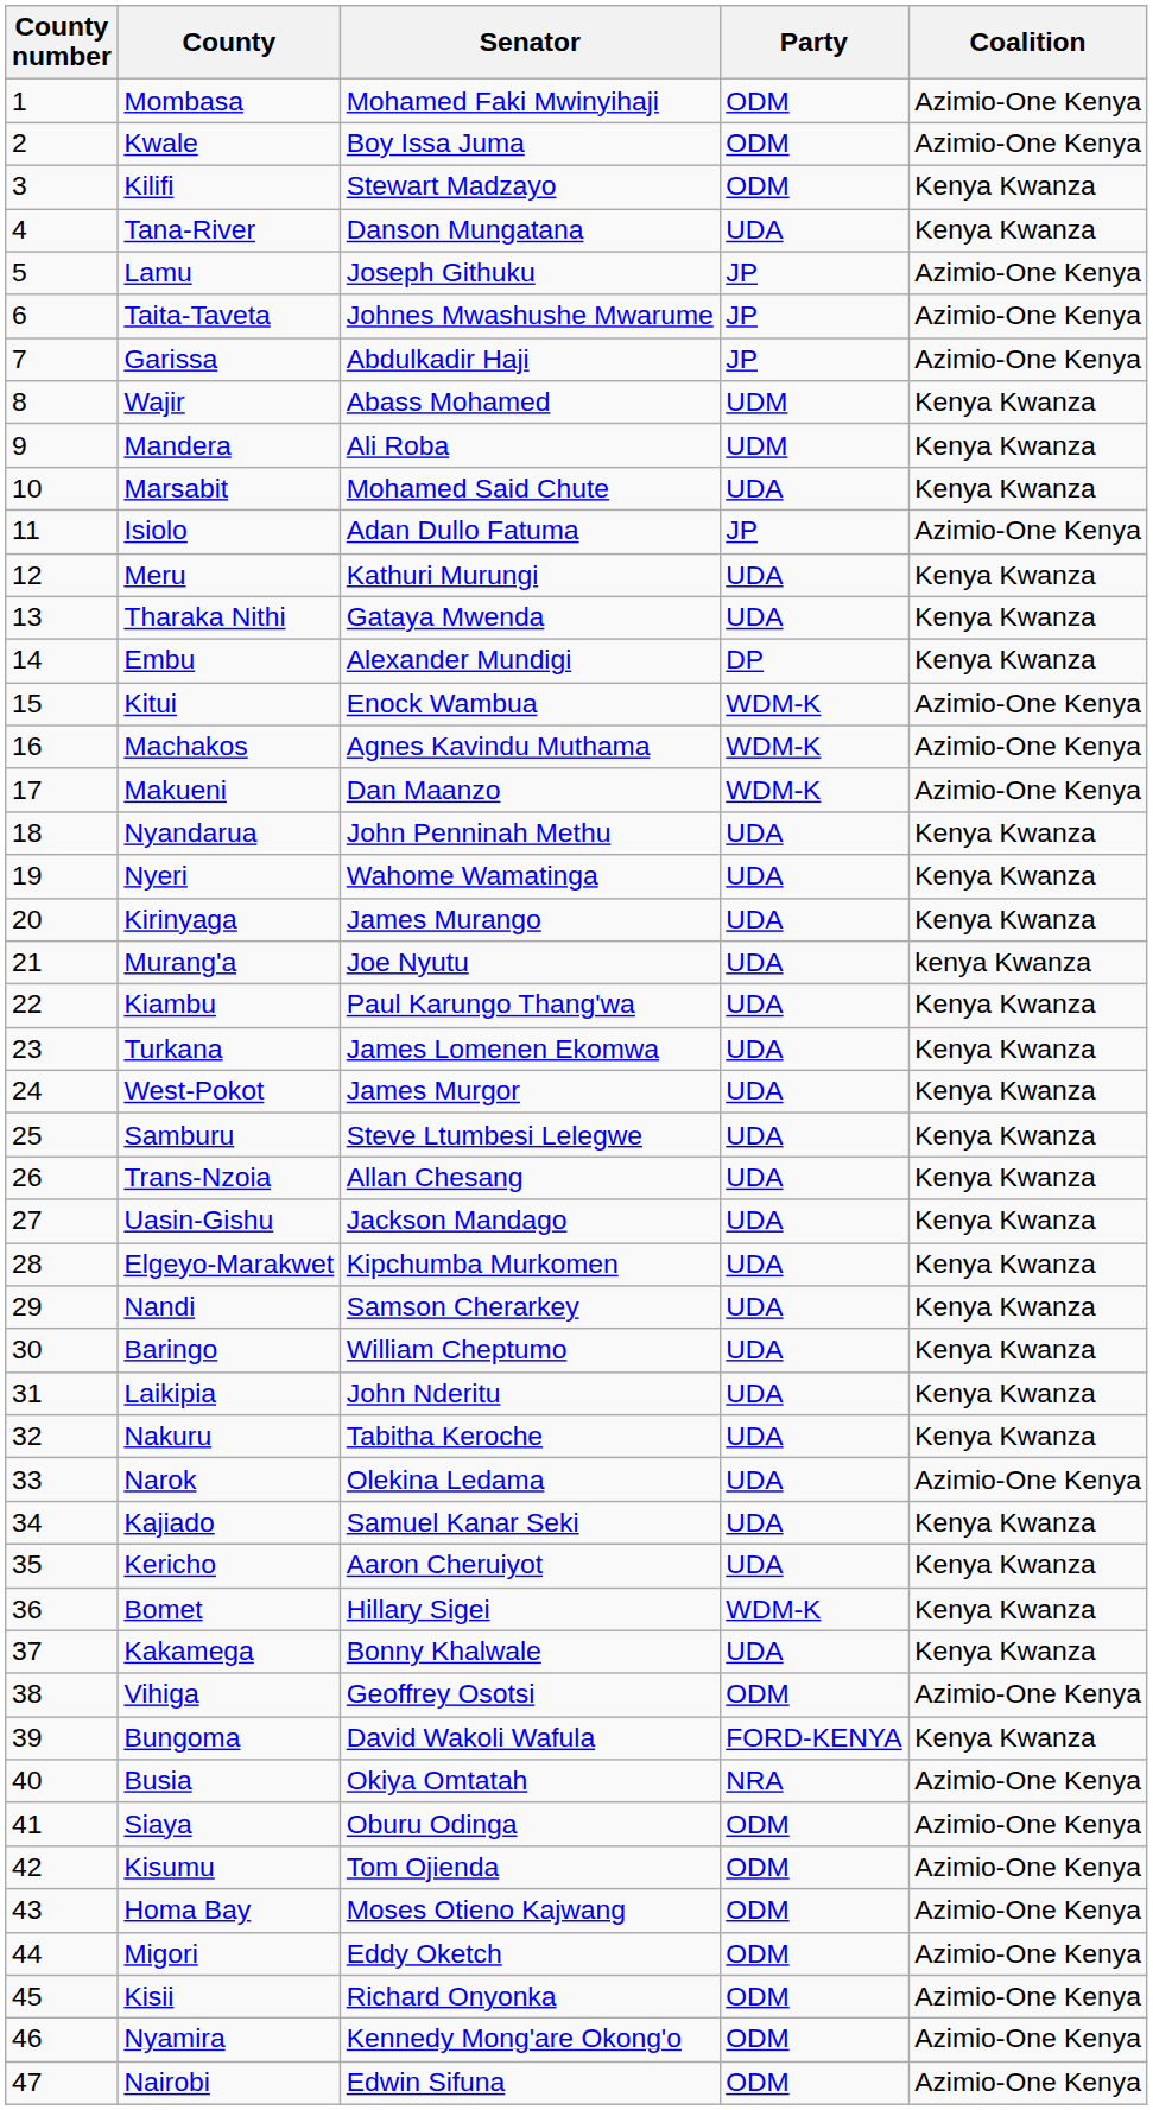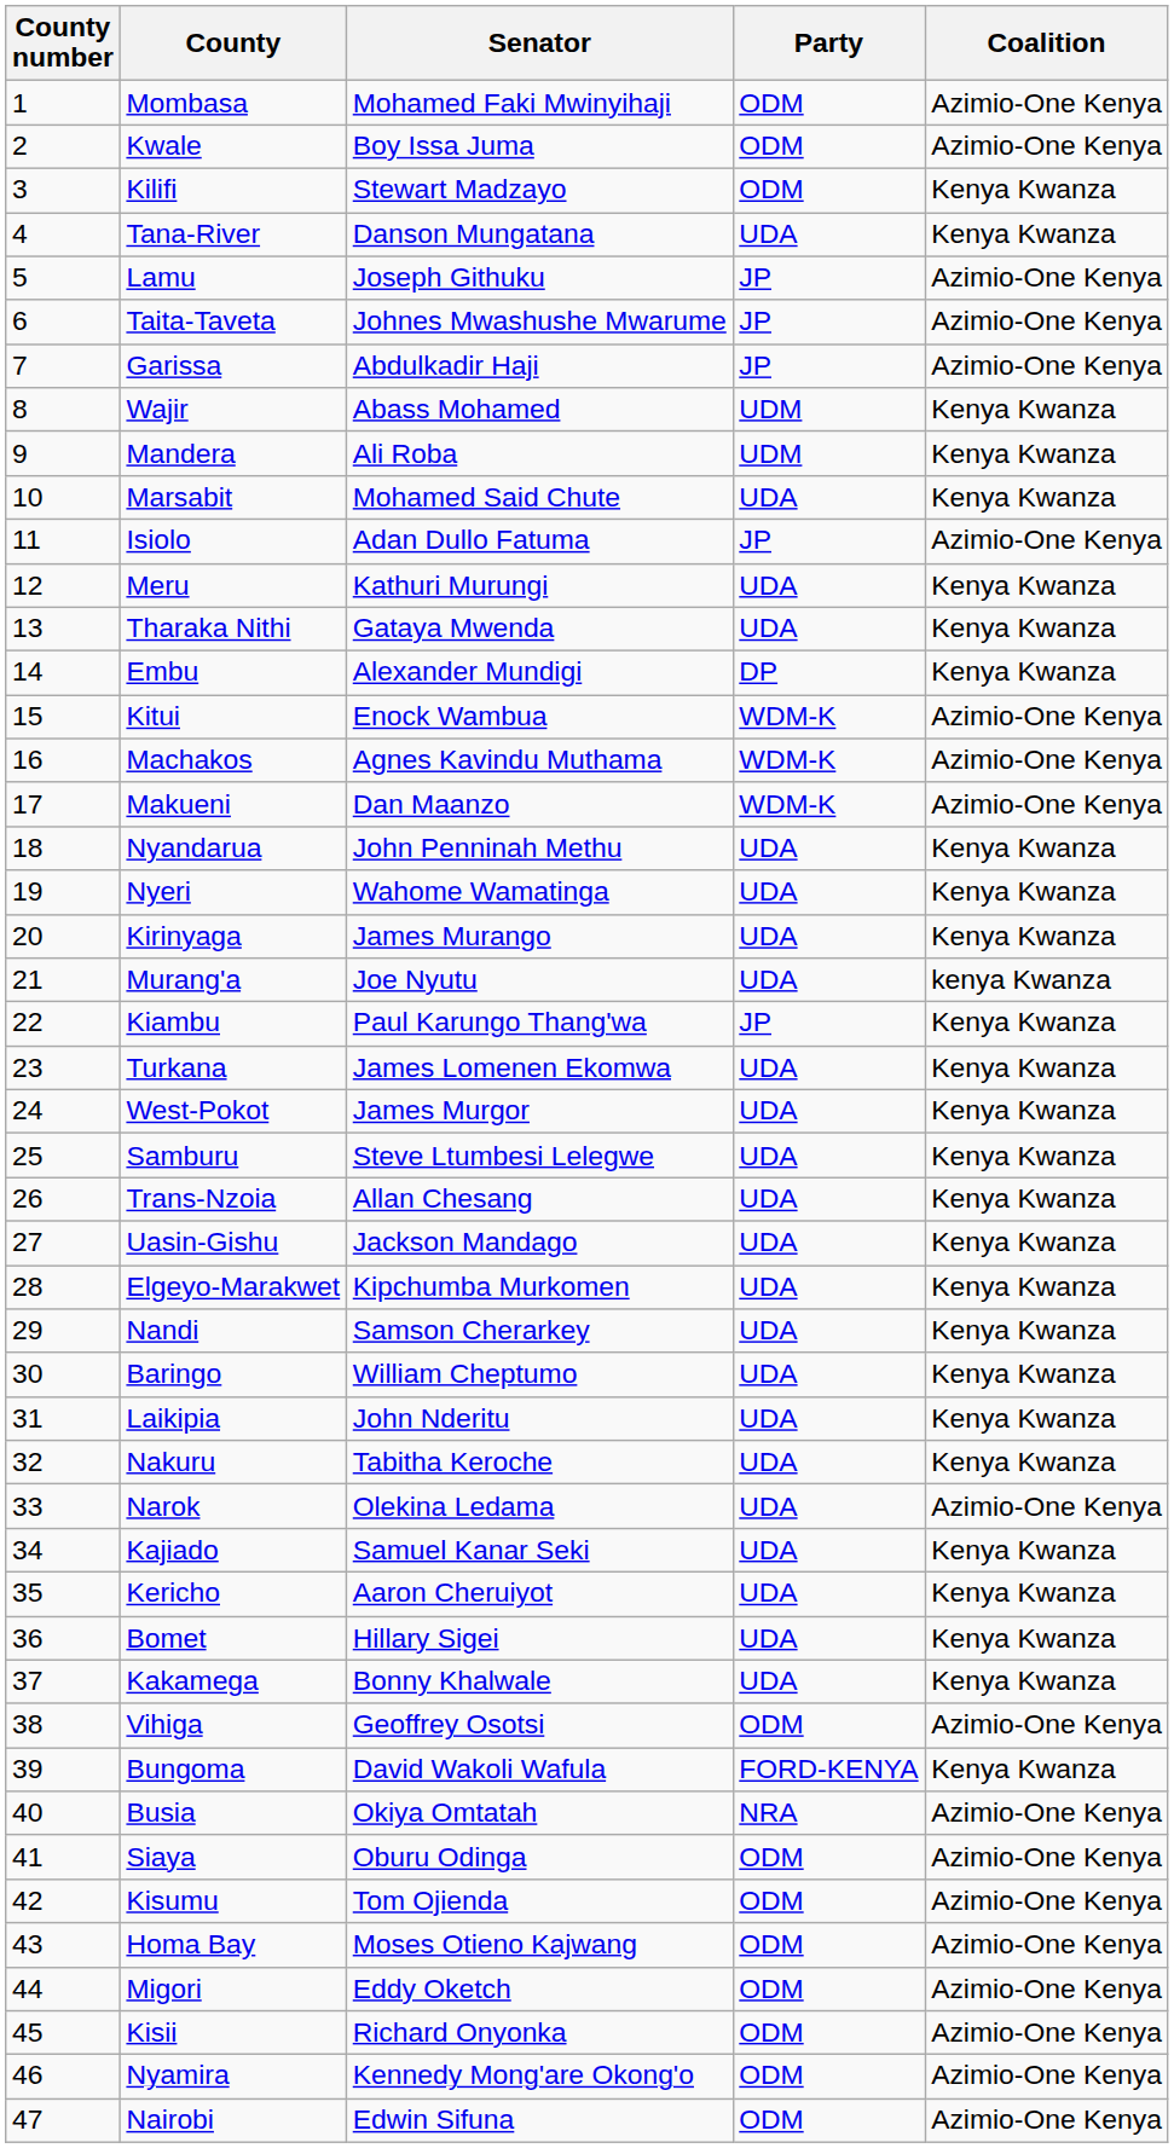 <table class="wikitable sortable">
 <tr>
 <th>County<br>number</th>
 <th>County</th>
 <th>Senator</th>
 <th>Party</th>
 <th>Coalition</th>
 </tr>
 <tr>
 <td>1</td>
 <td><a href='#'>Mombasa</a></td>
 <td><a href='#'>Mohamed Faki Mwinyihaji</a></td>
 <td><a href='#'>ODM</a></td>
 <td>Azimio-One Kenya</td>
 </tr>
 <tr>
 <td>2</td>
 <td><a href='#'>Kwale</a></td>
 <td><a href='#'>Boy Issa Juma</a></td>
 <td><a href='#'>ODM</a></td>
 <td>Azimio-One Kenya</td>
 </tr>
 <tr>
 <td>3</td>
 <td><a href='#'>Kilifi</a></td>
 <td><a href='#'>Stewart Madzayo</a></td>
 <td><a href='#'>ODM</a></td>
 <td>Kenya Kwanza</td>
 </tr>
 <tr>
 <td>4</td>
 <td><a href='#'>Tana-River</a></td>
 <td><a href='#'>Danson Mungatana</a></td>
 <td><a href='#'>UDA</a></td>
 <td>Kenya Kwanza</td>
 </tr>
 <tr>
 <td>5</td>
 <td><a href='#'>Lamu</a></td>
 <td><a href='#'>Joseph Githuku</a></td>
 <td><a href='#'>JP</a></td>
 <td>Azimio-One Kenya</td>
 </tr>
 <tr>
 <td>6</td>
 <td><a href='#'>Taita-Taveta</a></td>
 <td><a href='#'>Johnes Mwashushe Mwarume</a></td>
 <td><a href='#'>JP</a></td>
 <td>Azimio-One Kenya</td>
 </tr>
 <tr>
 <td>7</td>
 <td><a href='#'>Garissa</a></td>
 <td><a href='#'>Abdulkadir Haji</a></td>
 <td><a href='#'>JP</a></td>
 <td>Azimio-One Kenya</td>
 </tr>
 <tr>
 <td>8</td>
 <td><a href='#'>Wajir</a></td>
 <td><a href='#'>Abass Mohamed</a></td>
 <td><a href='#'>UDM</a></td>
 <td>Kenya Kwanza</td>
 </tr>
 <tr>
 <td>9</td>
 <td><a href='#'>Mandera</a></td>
 <td><a href='#'>Ali Roba</a></td>
 <td><a href='#'>UDM</a></td>
 <td>Kenya Kwanza</td>
 </tr>
 <tr>
 <td>10</td>
 <td><a href='#'>Marsabit</a></td>
 <td><a href='#'>Mohamed Said Chute</a></td>
 <td><a href='#'>UDA</a></td>
 <td>Kenya Kwanza</td>
 </tr>
 <tr>
 <td>11</td>
 <td><a href='#'>Isiolo</a></td>
 <td><a href='#'>Adan Dullo Fatuma</a></td>
 <td><a href='#'>JP</a></td>
 <td>Azimio-One Kenya</td>
 </tr>
 <tr>
 <td>12</td>
 <td><a href='#'>Meru</a></td>
 <td><a href='#'>Kathuri Murungi</a></td>
 <td><a href='#'>UDA</a></td>
 <td>Kenya Kwanza</td>
 </tr>
 <tr>
 <td>13</td>
 <td><a href='#'>Tharaka Nithi</a></td>
 <td><a href='#'>Gataya Mwenda</a></td>
 <td><a href='#'>UDA</a></td>
 <td>Kenya Kwanza</td>
 </tr>
 <tr>
 <td>14</td>
 <td><a href='#'>Embu</a></td>
 <td><a href='#'>Alexander Mundigi</a></td>
 <td><a href='#'>DP</a></td>
 <td>Kenya Kwanza</td>
 </tr>
 <tr>
 <td>15</td>
 <td><a href='#'>Kitui</a></td>
 <td><a href='#'>Enock Wambua</a></td>
 <td><a href='#'>WDM-K</a></td>
 <td>Azimio-One Kenya</td>
 </tr>
 <tr>
 <td>16</td>
 <td><a href='#'>Machakos</a></td>
 <td><a href='#'>Agnes Kavindu Muthama</a></td>
 <td><a href='#'>WDM-K</a></td>
 <td>Azimio-One Kenya</td>
 </tr>
 <tr>
 <td>17</td>
 <td><a href='#'>Makueni</a></td>
 <td><a href='#'>Dan Maanzo</a></td>
 <td><a href='#'>WDM-K</a></td>
 <td>Azimio-One Kenya</td>
 </tr>
 <tr>
 <td>18</td>
 <td><a href='#'>Nyandarua</a></td>
 <td><a href='#'>John Penninah Methu</a></td>
 <td><a href='#'>UDA</a></td>
 <td>Kenya Kwanza</td>
 </tr>
 <tr>
 <td>19</td>
 <td><a href='#'>Nyeri</a></td>
 <td><a href='#'>Wahome Wamatinga</a></td>
 <td><a href='#'>UDA</a></td>
 <td>Kenya Kwanza</td>
 </tr>
 <tr>
 <td>20</td>
 <td><a href='#'>Kirinyaga</a></td>
 <td><a href='#'>James Murango</a></td>
 <td><a href='#'>UDA</a></td>
 <td>Kenya Kwanza</td>
 </tr>
 <tr>
 <td>21</td>
 <td><a href='#'>Murang'a</a></td>
 <td><a href='#'>Joe Nyutu</a></td>
 <td><a href='#'>UDA</a></td>
 <td>kenya Kwanza</td>
 </tr>
 <tr>
 <td>22</td>
 <td><a href='#'>Kiambu</a></td>
 <td><a href='#'>Paul Karungo Thang'wa</a></td>
-<td><a href='#'>UDA</a></td>
+<td><a href='#'>JP</a></td>
 <td>Kenya Kwanza</td>
 </tr>
 <tr>
 <td>23</td>
 <td><a href='#'>Turkana</a></td>
 <td><a href='#'>James Lomenen Ekomwa</a></td>
 <td><a href='#'>UDA</a></td>
 <td>Kenya Kwanza</td>
 </tr>
 <tr>
 <td>24</td>
 <td><a href='#'>West-Pokot</a></td>
 <td><a href='#'>James Murgor</a></td>
 <td><a href='#'>UDA</a></td>
 <td>Kenya Kwanza</td>
 </tr>
 <tr>
 <td>25</td>
 <td><a href='#'>Samburu</a></td>
 <td><a href='#'>Steve Ltumbesi Lelegwe</a></td>
 <td><a href='#'>UDA</a></td>
 <td>Kenya Kwanza</td>
 </tr>
 <tr>
 <td>26</td>
 <td><a href='#'>Trans-Nzoia</a></td>
 <td><a href='#'>Allan Chesang</a></td>
 <td><a href='#'>UDA</a></td>
 <td>Kenya Kwanza</td>
 </tr>
 <tr>
 <td>27</td>
 <td><a href='#'>Uasin-Gishu</a></td>
 <td><a href='#'>Jackson Mandago</a></td>
 <td><a href='#'>UDA</a></td>
 <td>Kenya Kwanza</td>
 </tr>
 <tr>
 <td>28</td>
 <td><a href='#'>Elgeyo-Marakwet</a></td>
 <td><a href='#'>Kipchumba Murkomen</a></td>
 <td><a href='#'>UDA</a></td>
 <td>Kenya Kwanza</td>
 </tr>
 <tr>
 <td>29</td>
 <td><a href='#'>Nandi</a></td>
 <td><a href='#'>Samson Cherarkey</a></td>
 <td><a href='#'>UDA</a></td>
 <td>Kenya Kwanza</td>
 </tr>
 <tr>
 <td>30</td>
 <td><a href='#'>Baringo</a></td>
 <td><a href='#'>William Cheptumo</a></td>
 <td><a href='#'>UDA</a></td>
 <td>Kenya Kwanza</td>
 </tr>
 <tr>
 <td>31</td>
 <td><a href='#'>Laikipia</a></td>
 <td><a href='#'>John Nderitu</a></td>
 <td><a href='#'>UDA</a></td>
 <td>Kenya Kwanza</td>
 </tr>
 <tr>
 <td>32</td>
 <td><a href='#'>Nakuru</a></td>
 <td><a href='#'>Tabitha Keroche</a></td>
 <td><a href='#'>UDA</a></td>
 <td>Kenya Kwanza</td>
 </tr>
 <tr>
 <td>33</td>
 <td><a href='#'>Narok</a></td>
 <td><a href='#'>Olekina Ledama</a></td>
 <td><a href='#'>UDA</a></td>
 <td>Azimio-One Kenya</td>
 </tr>
 <tr>
 <td>34</td>
 <td><a href='#'>Kajiado</a></td>
 <td><a href='#'>Samuel Kanar Seki</a></td>
 <td><a href='#'>UDA</a></td>
 <td>Kenya Kwanza</td>
 </tr>
 <tr>
 <td>35</td>
 <td><a href='#'>Kericho</a></td>
 <td><a href='#'>Aaron Cheruiyot</a></td>
 <td><a href='#'>UDA</a></td>
 <td>Kenya Kwanza</td>
 </tr>
 <tr>
 <td>36</td>
 <td><a href='#'>Bomet</a></td>
 <td><a href='#'>Hillary Sigei</a></td>
-<td><a href='#'>WDM-K</a></td>
+<td><a href='#'>UDA</a></td>
 <td>Kenya Kwanza</td>
 </tr>
 <tr>
 <td>37</td>
 <td><a href='#'>Kakamega</a></td>
 <td><a href='#'>Bonny Khalwale</a></td>
 <td><a href='#'>UDA</a></td>
 <td>Kenya Kwanza</td>
 </tr>
 <tr>
 <td>38</td>
 <td><a href='#'>Vihiga</a></td>
 <td><a href='#'>Geoffrey Osotsi</a></td>
 <td><a href='#'>ODM</a></td>
 <td>Azimio-One Kenya</td>
 </tr>
 <tr>
 <td>39</td>
 <td><a href='#'>Bungoma</a></td>
 <td><a href='#'>David Wakoli Wafula</a></td>
 <td><a href='#'>FORD-KENYA</a></td>
 <td>Kenya Kwanza</td>
 </tr>
 <tr>
 <td>40</td>
 <td><a href='#'>Busia</a></td>
 <td><a href='#'>Okiya Omtatah</a></td>
 <td><a href='#'>NRA</a></td>
 <td>Azimio-One Kenya</td>
 </tr>
 <tr>
 <td>41</td>
 <td><a href='#'>Siaya</a></td>
 <td><a href='#'>Oburu Odinga</a></td>
 <td><a href='#'>ODM</a></td>
 <td>Azimio-One Kenya</td>
 </tr>
 <tr>
 <td>42</td>
 <td><a href='#'>Kisumu</a></td>
 <td><a href='#'>Tom Ojienda</a></td>
 <td><a href='#'>ODM</a></td>
 <td>Azimio-One Kenya</td>
 </tr>
 <tr>
 <td>43</td>
 <td><a href='#'>Homa Bay</a></td>
 <td><a href='#'>Moses Otieno Kajwang</a></td>
 <td><a href='#'>ODM</a></td>
 <td>Azimio-One Kenya</td>
 </tr>
 <tr>
 <td>44</td>
 <td><a href='#'>Migori</a></td>
 <td><a href='#'>Eddy Oketch</a></td>
 <td><a href='#'>ODM</a></td>
 <td>Azimio-One Kenya</td>
 </tr>
 <tr>
 <td>45</td>
 <td><a href='#'>Kisii</a></td>
 <td><a href='#'>Richard Onyonka</a></td>
 <td><a href='#'>ODM</a></td>
 <td>Azimio-One Kenya</td>
 </tr>
 <tr>
 <td>46</td>
 <td><a href='#'>Nyamira</a></td>
 <td><a href='#'>Kennedy Mong'are Okong'o</a></td>
 <td><a href='#'>ODM</a></td>
 <td>Azimio-One Kenya</td>
 </tr>
 <tr>
 <td>47</td>
 <td><a href='#'>Nairobi</a></td>
 <td><a href='#'>Edwin Sifuna</a></td>
 <td><a href='#'>ODM</a></td>
 <td>Azimio-One Kenya</td>
 </tr>
 </table>
